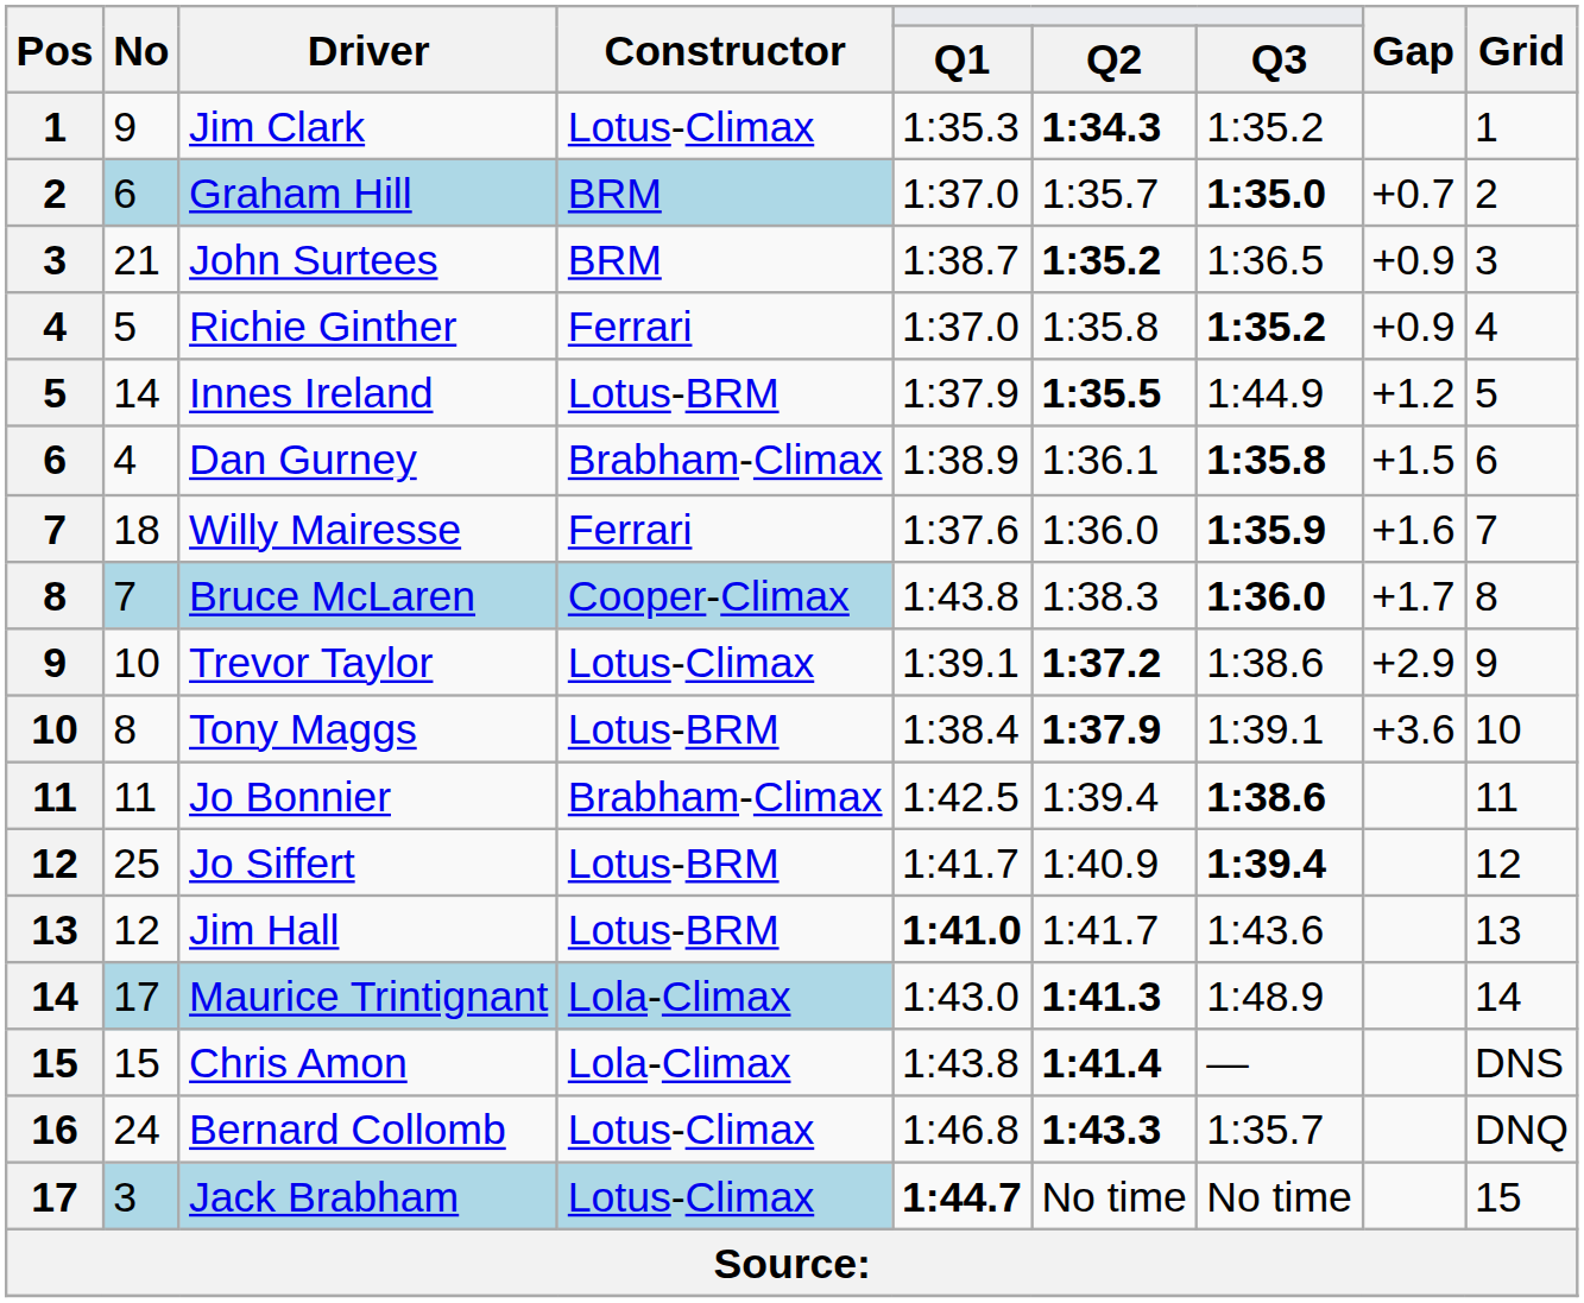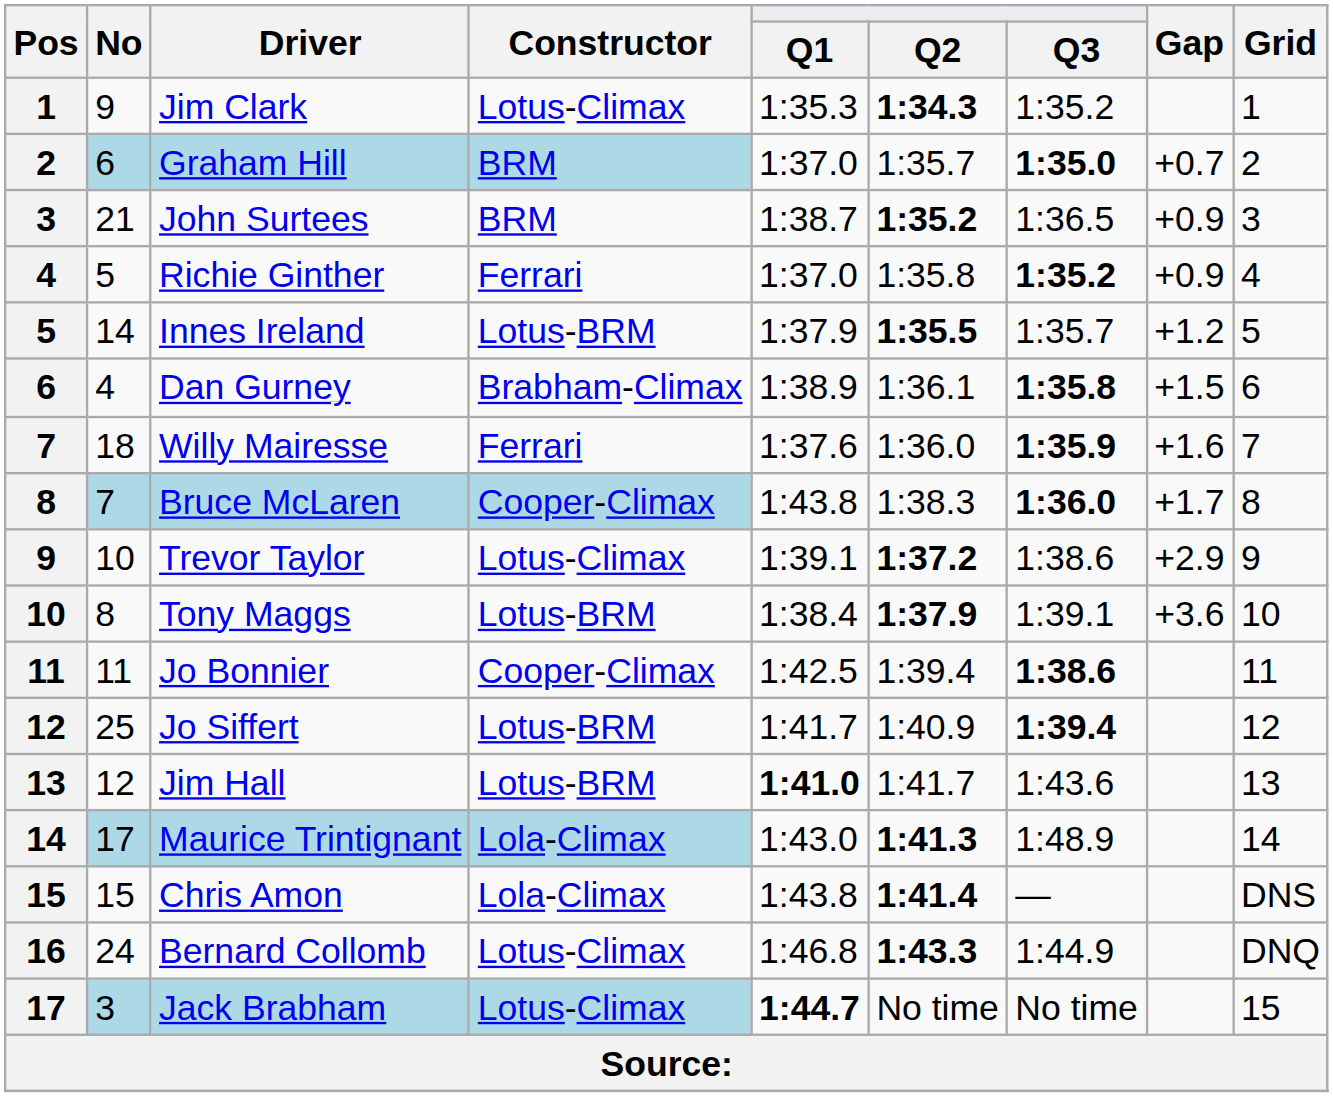 <table class="wikitable sortable" style="font-size: 95%;">
 <tr>
 <th rowspan="2">Pos</th>
 <th rowspan="2">No</th>
 <th rowspan="2">Driver</th>
 <th rowspan="2">Constructor</th>
 <th colspan="3" style="background:#eaecf0; text-align:center;"></th>
 <th rowspan="2">Gap</th>
 <th rowspan="2">Grid</th>
 </tr>
 <tr>
 <th>Q1</th>
 <th>Q2</th>
 <th>Q3</th>
 </tr>
 <tr>
 <th>1</th>
 <td>9</td>
 <td> <a href='#'>Jim Clark</a></td>
 <td><a href='#'>Lotus</a>-<a href='#'>Climax</a></td>
 <td>1:35.3</td>
 <td><strong>1:34.3</strong></td>
 <td>1:35.2</td>
 <td></td>
 <td>1</td>
 </tr>
 <tr>
 <th>2</th>
 <td style="background:lightblue">6</td>
 <td style="background:lightblue"> <a href='#'>Graham Hill</a></td>
 <td style="background:lightblue"><a href='#'>BRM</a></td>
 <td>1:37.0</td>
 <td>1:35.7</td>
 <td><strong>1:35.0</strong></td>
 <td>+0.7</td>
 <td>2</td>
 </tr>
 <tr>
 <th>3</th>
 <td>21</td>
 <td> <a href='#'>John Surtees</a></td>
 <td><a href='#'>BRM</a></td>
 <td>1:38.7</td>
 <td><strong>1:35.2</strong></td>
 <td>1:36.5</td>
 <td>+0.9</td>
 <td>3</td>
 </tr>
 <tr>
 <th>4</th>
 <td>5</td>
 <td> <a href='#'>Richie Ginther</a></td>
 <td><a href='#'>Ferrari</a></td>
 <td>1:37.0</td>
 <td>1:35.8</td>
 <td><strong>1:35.2</strong></td>
 <td>+0.9</td>
 <td>4</td>
 </tr>
 <tr>
 <th>5</th>
 <td>14</td>
 <td> <a href='#'>Innes Ireland</a></td>
 <td><a href='#'>Lotus</a>-<a href='#'>BRM</a></td>
 <td>1:37.9</td>
 <td><strong>1:35.5</strong></td>
-<td>1:44.9</td>
+<td>1:35.7</td>
 <td>+1.2</td>
 <td>5</td>
 </tr>
 <tr>
 <th>6</th>
 <td>4</td>
 <td> <a href='#'>Dan Gurney</a></td>
 <td><a href='#'>Brabham</a>-<a href='#'>Climax</a></td>
 <td>1:38.9</td>
 <td>1:36.1</td>
 <td><strong>1:35.8</strong></td>
 <td>+1.5</td>
 <td>6</td>
 </tr>
 <tr>
 <th>7</th>
 <td>18</td>
 <td> <a href='#'>Willy Mairesse</a></td>
 <td><a href='#'>Ferrari</a></td>
 <td>1:37.6</td>
 <td>1:36.0</td>
 <td><strong>1:35.9</strong></td>
 <td>+1.6</td>
 <td>7</td>
 </tr>
 <tr>
 <th>8</th>
 <td style="background:lightblue">7</td>
 <td style="background:lightblue"> <a href='#'>Bruce McLaren</a></td>
 <td style="background:lightblue"><a href='#'>Cooper</a>-<a href='#'>Climax</a></td>
 <td>1:43.8</td>
 <td>1:38.3</td>
 <td><strong>1:36.0</strong></td>
 <td>+1.7</td>
 <td>8</td>
 </tr>
 <tr>
 <th>9</th>
 <td>10</td>
 <td> <a href='#'>Trevor Taylor</a></td>
 <td><a href='#'>Lotus</a>-<a href='#'>Climax</a></td>
 <td>1:39.1</td>
 <td><strong>1:37.2</strong></td>
 <td>1:38.6</td>
 <td>+2.9</td>
 <td>9</td>
 </tr>
 <tr>
 <th>10</th>
 <td>8</td>
 <td> <a href='#'>Tony Maggs</a></td>
 <td><a href='#'>Lotus</a>-<a href='#'>BRM</a></td>
 <td>1:38.4</td>
 <td><strong>1:37.9</strong></td>
 <td>1:39.1</td>
 <td>+3.6</td>
 <td>10</td>
 </tr>
 <tr>
 <th>11</th>
 <td>11</td>
 <td> <a href='#'>Jo Bonnier</a></td>
-<td><a href='#'>Brabham</a>-<a href='#'>Climax</a></td>
+<td><a href='#'>Cooper</a>-<a href='#'>Climax</a></td>
 <td>1:42.5</td>
 <td>1:39.4</td>
 <td><strong>1:38.6</strong></td>
 <td></td>
 <td>11</td>
 </tr>
 <tr>
 <th>12</th>
 <td>25</td>
 <td> <a href='#'>Jo Siffert</a></td>
 <td><a href='#'>Lotus</a>-<a href='#'>BRM</a></td>
 <td>1:41.7</td>
 <td>1:40.9</td>
 <td><strong>1:39.4</strong></td>
 <td></td>
 <td>12</td>
 </tr>
 <tr>
 <th>13</th>
 <td>12</td>
 <td> <a href='#'>Jim Hall</a></td>
 <td><a href='#'>Lotus</a>-<a href='#'>BRM</a></td>
 <td><strong>1:41.0</strong></td>
 <td>1:41.7</td>
 <td>1:43.6</td>
 <td></td>
 <td>13</td>
 </tr>
 <tr>
 <th>14</th>
 <td style="background:lightblue">17</td>
 <td style="background:lightblue"> <a href='#'>Maurice Trintignant</a></td>
 <td style="background:lightblue"><a href='#'>Lola</a>-<a href='#'>Climax</a></td>
 <td>1:43.0</td>
 <td><strong>1:41.3</strong></td>
 <td>1:48.9</td>
 <td></td>
 <td>14</td>
 </tr>
 <tr>
 <th>15</th>
 <td>15</td>
 <td> <a href='#'>Chris Amon</a></td>
 <td><a href='#'>Lola</a>-<a href='#'>Climax</a></td>
 <td>1:43.8</td>
 <td><strong>1:41.4</strong></td>
 <td>—</td>
 <td></td>
 <td>DNS </td>
 </tr>
 <tr>
 <th>16</th>
 <td>24</td>
 <td> <a href='#'>Bernard Collomb</a></td>
 <td><a href='#'>Lotus</a>-<a href='#'>Climax</a></td>
 <td>1:46.8</td>
 <td><strong>1:43.3</strong></td>
-<td>1:35.7</td>
+<td>1:44.9</td>
 <td></td>
 <td>DNQ </td>
 </tr>
 <tr>
 <th>17</th>
 <td style="background:lightblue">3</td>
 <td style="background:lightblue"> <a href='#'>Jack Brabham</a></td>
 <td style="background:lightblue"><a href='#'>Lotus</a>-<a href='#'>Climax</a></td>
 <td><strong>1:44.7</strong></td>
 <td>No time</td>
 <td>No time</td>
 <td></td>
 <td>15</td>
 </tr>
 <tr>
 <th colspan="9">Source:</th>
 </tr>
 <tr>
 </tr>
 </table>
